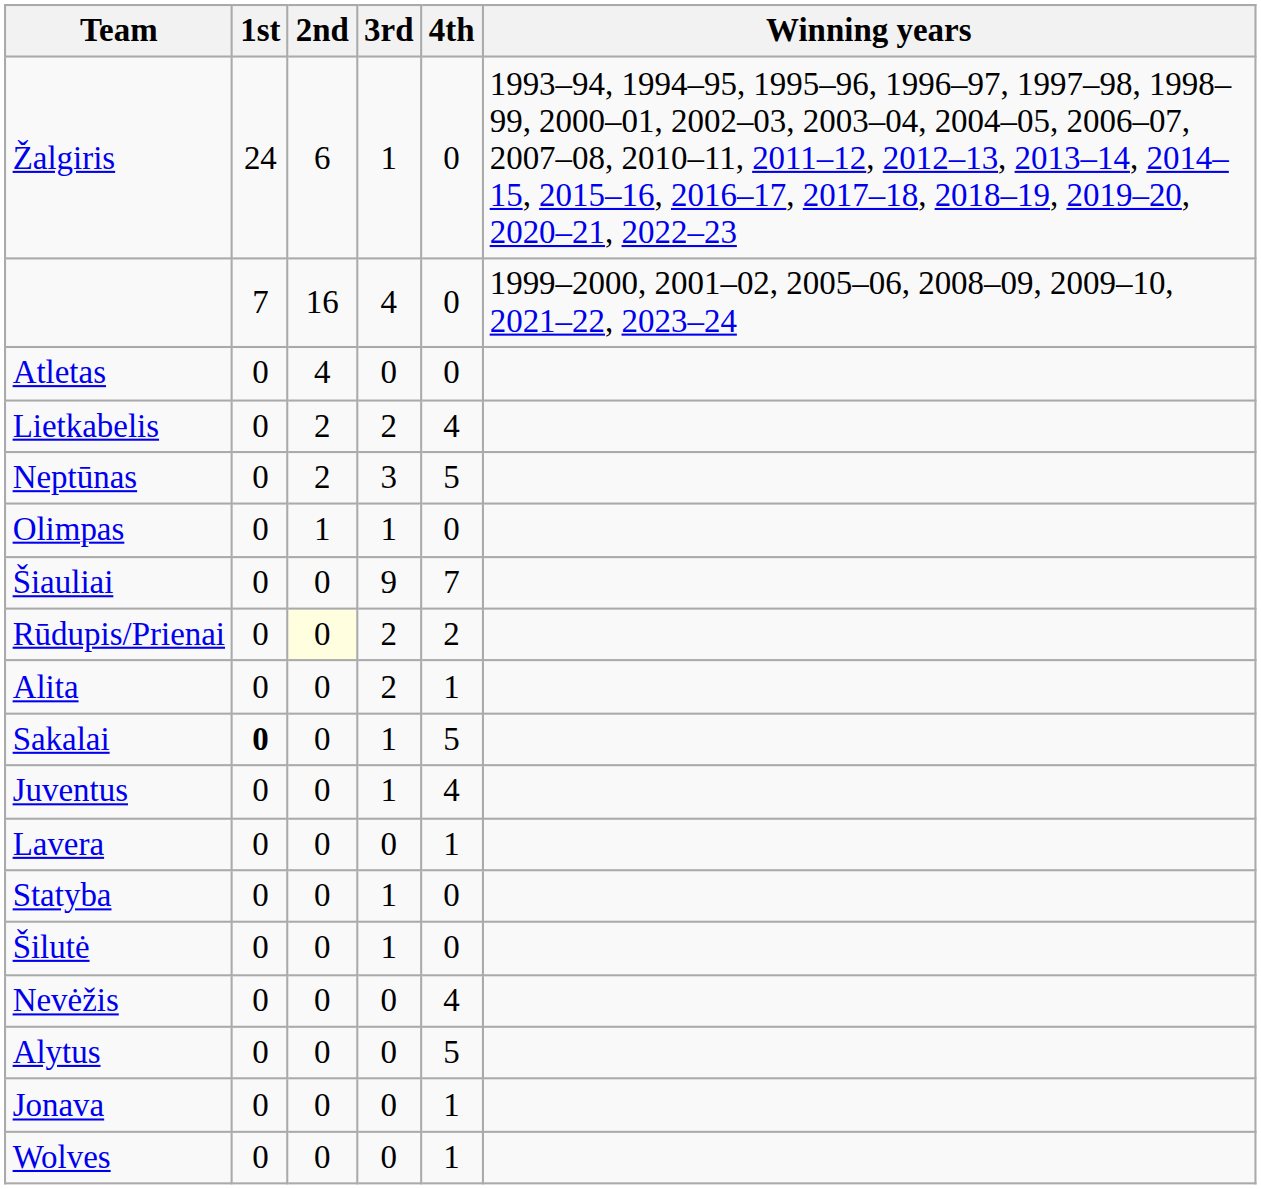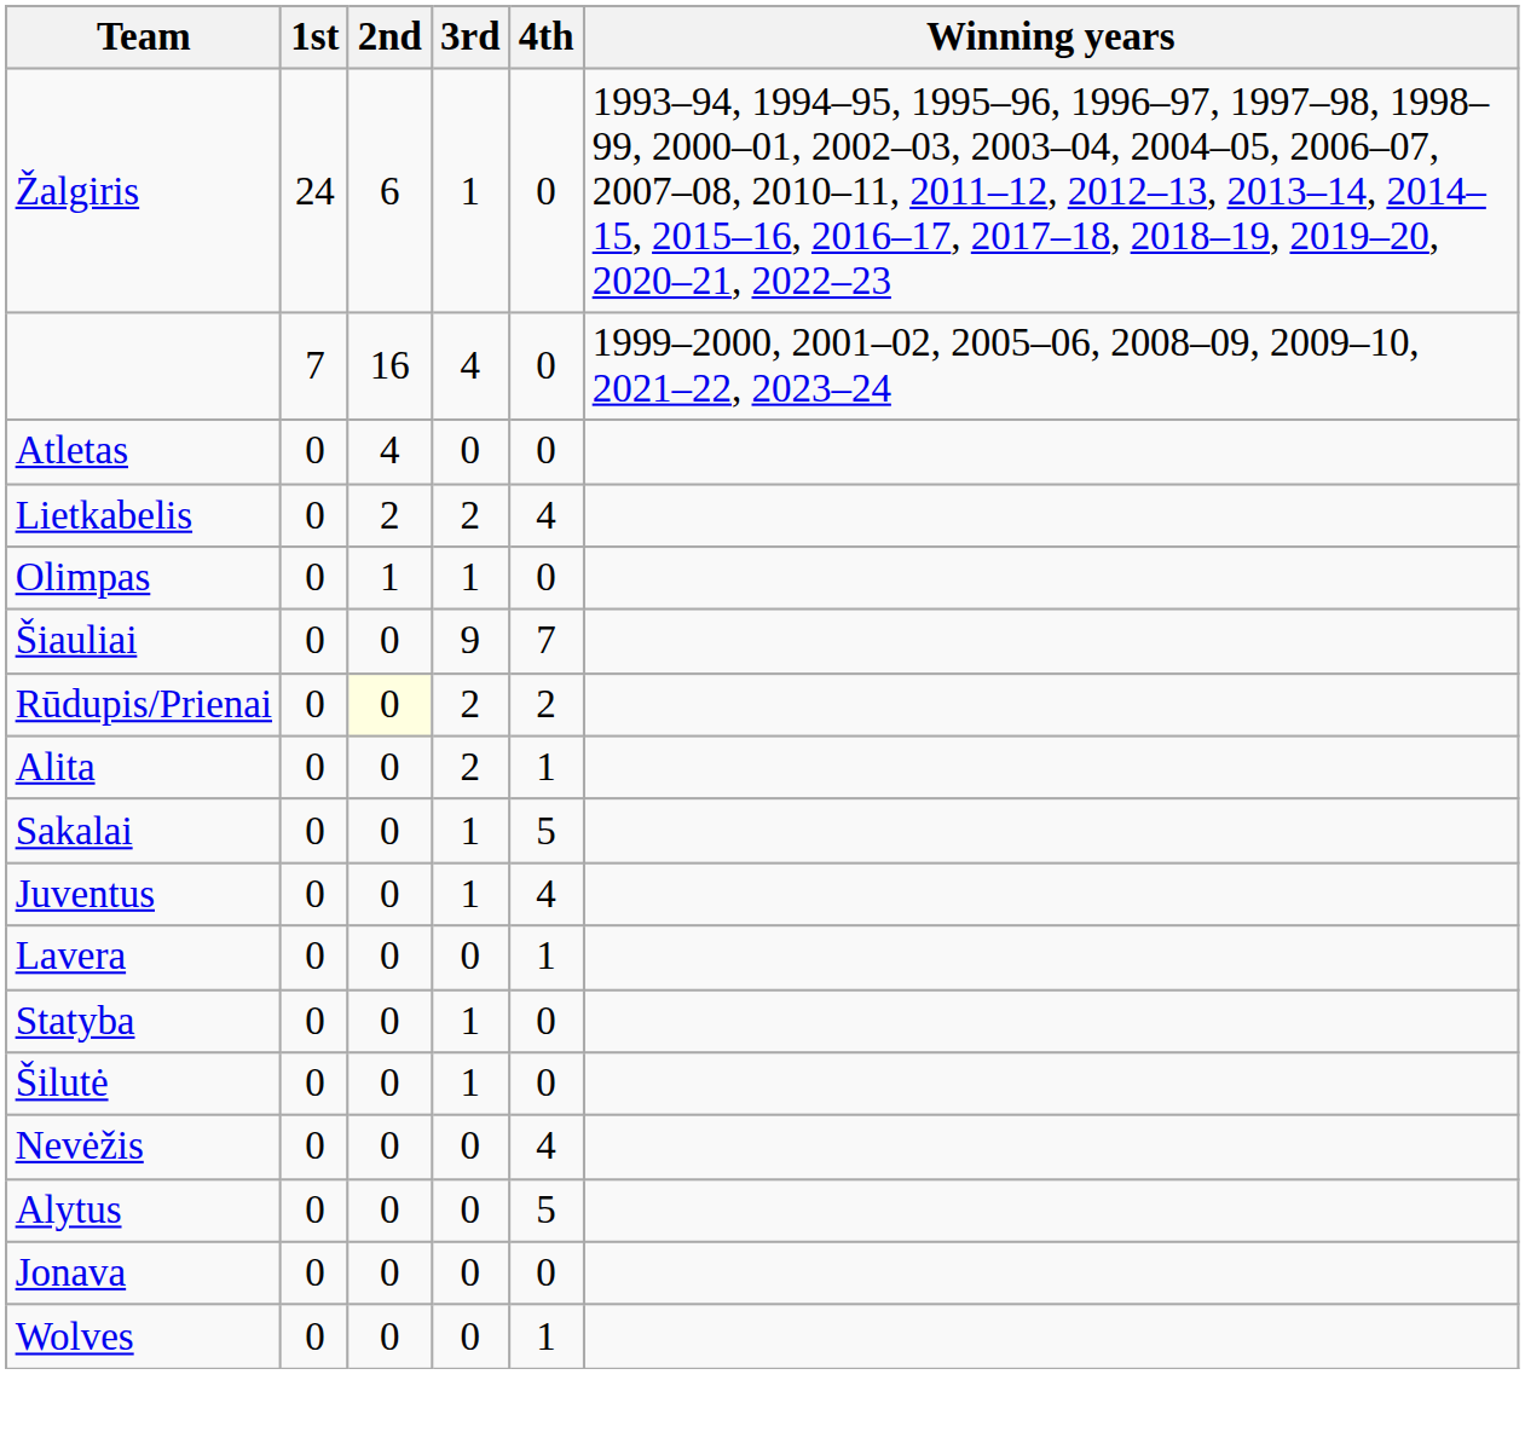 <table class="wikitable">
 <tr>
 <th>Team</th>
 <th>1st</th>
 <th>2nd</th>
 <th>3rd</th>
 <th>4th</th>
 <th>Winning years</th>
 </tr>
 <tr>
 <td><a href='#'>Žalgiris</a></td>
 <td style="text-align:center;">24</td>
 <td style="text-align:center;">6</td>
 <td style="text-align:center;">1</td>
 <td style="text-align:center;">0</td>
 <td>1993–94, 1994–95, 1995–96, 1996–97, 1997–98, 1998–99, 2000–01, 2002–03, 2003–04, 2004–05, 2006–07, 2007–08, 2010–11, <a href='#'>2011–12</a>, <a href='#'>2012–13</a>, <a href='#'>2013–14</a>, <a href='#'>2014–15</a>, <a href='#'>2015–16</a>, <a href='#'>2016–17</a>, <a href='#'>2017–18</a>, <a href='#'>2018–19</a>, <a href='#'>2019–20</a>, <a href='#'>2020–21</a>, <a href='#'>2022–23</a></td>
 </tr>
 <tr>
 <td></td>
 <td style="text-align:center;">7</td>
 <td style="text-align:center;">16</td>
 <td style="text-align:center;">4</td>
 <td style="text-align:center;">0</td>
 <td>1999–2000, 2001–02, 2005–06, 2008–09, 2009–10, <a href='#'>2021–22</a>, <a href='#'>2023–24</a></td>
 </tr>
 <tr>
 <td><a href='#'>Atletas</a></td>
 <td style="text-align:center;">0</td>
 <td style="text-align:center;">4</td>
 <td style="text-align:center;">0</td>
 <td style="text-align:center;">0</td>
 <td></td>
 </tr>
 <tr>
 <td><a href='#'>Lietkabelis</a></td>
 <td style="text-align:center;">0</td>
 <td style="text-align:center;">2</td>
 <td style="text-align:center;">2</td>
 <td style="text-align:center;">4</td>
 <td></td>
 </tr>
 <tr>
-<td><a href='#'>Neptūnas</a></td>
-<td style="text-align:center;">0</td>
-<td style="text-align:center;">2</td>
-<td style="text-align:center;">3</td>
-<td style="text-align:center;">5</td>
-<td></td>
-</tr>
-<tr>
 <td><a href='#'>Olimpas</a></td>
 <td style="text-align:center;">0</td>
 <td style="text-align:center;">1</td>
 <td style="text-align:center;">1</td>
 <td style="text-align:center;">0</td>
 <td></td>
 </tr>
 <tr>
 <td><a href='#'>Šiauliai</a></td>
 <td style="text-align:center;">0</td>
 <td style="text-align:center;">0</td>
 <td style="text-align:center;">9</td>
 <td style="text-align:center;">7</td>
 <td></td>
 </tr>
 <tr>
 <td><a href='#'>Rūdupis/Prienai</a></td>
 <td style="text-align:center;">0</td>
 <td style="background: lightyellow; text-align:center;">0</td>
 <td style="text-align:center;">2</td>
 <td style="text-align:center;">2</td>
 <td></td>
 </tr>
 <tr>
 <td><a href='#'>Alita</a></td>
 <td style="text-align:center;">0</td>
 <td style="text-align:center;">0</td>
 <td style="text-align:center;">2</td>
 <td style="text-align:center;">1</td>
 <td></td>
 </tr>
 <tr>
 <td><a href='#'>Sakalai</a></td>
-<td style="text-align:center;"><strong>0</strong></td>
+<td style="text-align:center;">0</td>
 <td style="text-align:center;">0</td>
 <td style="text-align:center;">1</td>
 <td style="text-align:center;">5</td>
 <td></td>
 </tr>
 <tr>
 <td><a href='#'>Juventus</a></td>
 <td style="text-align:center;">0</td>
 <td style="text-align:center;">0</td>
 <td style="text-align:center;">1</td>
 <td style="text-align:center;">4</td>
 <td></td>
 </tr>
 <tr>
 <td><a href='#'>Lavera</a></td>
 <td style="text-align:center;">0</td>
 <td style="text-align:center;">0</td>
 <td style="text-align:center;">0</td>
 <td style="text-align:center;">1</td>
 <td></td>
 </tr>
 <tr>
 <td><a href='#'>Statyba</a></td>
 <td style="text-align:center;">0</td>
 <td style="text-align:center;">0</td>
 <td style="text-align:center;">1</td>
 <td style="text-align:center;">0</td>
 <td></td>
 </tr>
 <tr>
 <td><a href='#'>Šilutė</a></td>
 <td style="text-align:center;">0</td>
 <td style="text-align:center;">0</td>
 <td style="text-align:center;">1</td>
 <td style="text-align:center;">0</td>
 <td></td>
 </tr>
 <tr>
 <td><a href='#'>Nevėžis</a></td>
 <td style="text-align:center;">0</td>
 <td style="text-align:center;">0</td>
 <td style="text-align:center;">0</td>
 <td style="text-align:center;">4</td>
 <td></td>
 </tr>
 <tr>
 <td><a href='#'>Alytus</a></td>
 <td style="text-align:center;">0</td>
 <td style="text-align:center;">0</td>
 <td style="text-align:center;">0</td>
 <td style="text-align:center;">5</td>
 <td></td>
 </tr>
 <tr>
 <td><a href='#'>Jonava</a></td>
 <td style="text-align:center;">0</td>
 <td style="text-align:center;">0</td>
 <td style="text-align:center;">0</td>
-<td style="text-align:center;">1</td>
+<td style="text-align:center;">0</td>
 <td></td>
 </tr>
 <tr>
 <td><a href='#'>Wolves</a></td>
 <td style="text-align:center;">0</td>
 <td style="text-align:center;">0</td>
 <td style="text-align:center;">0</td>
 <td style="text-align:center;">1</td>
 </tr>
 </table>
